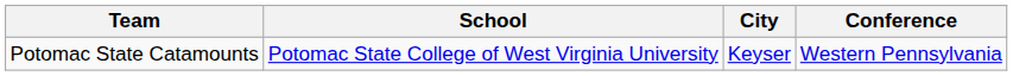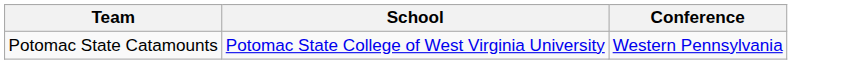 <table class="sortable wikitable">
 <tr>
 <th>Team</th>
 <th>School</th>
-<th>City</th>
 <th>Conference</th>
 </tr>
 <tr>
 <td>Potomac State Catamounts</td>
 <td><a href='#'>Potomac State College of West Virginia University</a></td>
-<td><a href='#'>Keyser</a></td>
 <td><a href='#'>Western Pennsylvania</a></td>
 </tr>
 </table>
